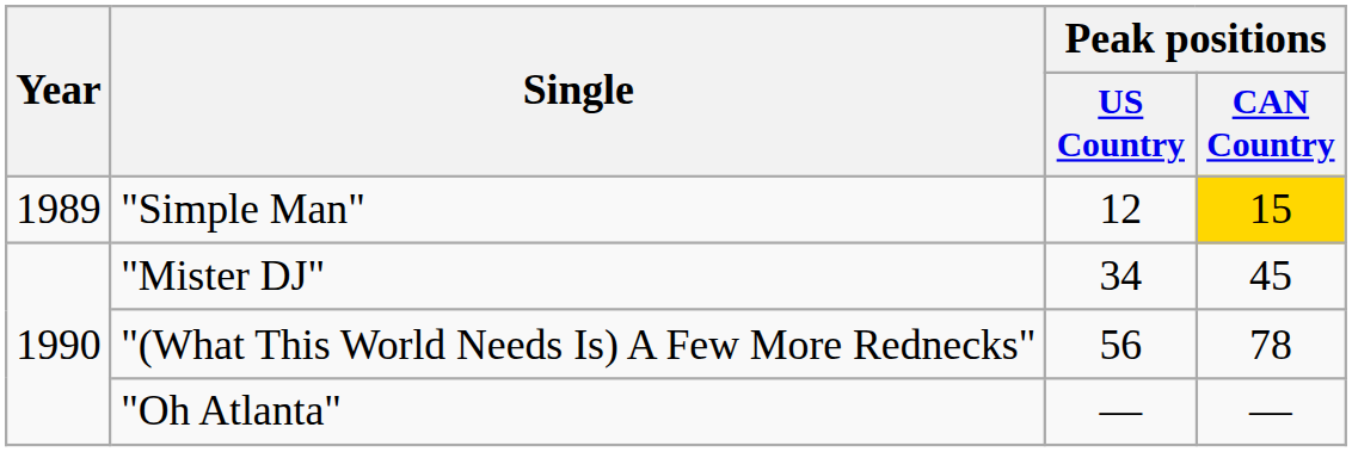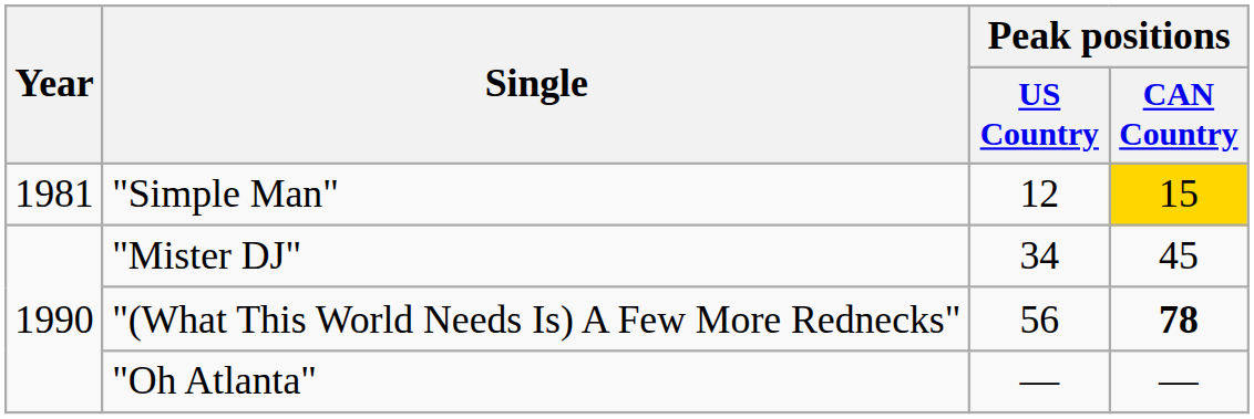 <table class="wikitable" style="text-align:center;">
 <tr>
 <th rowspan="2">Year</th>
 <th rowspan="2">Single</th>
 <th colspan="2">Peak positions</th>
 </tr>
 <tr style="font-size:smaller;">
 <th width="50"><a href='#'>US Country</a></th>
 <th width="50"><a href='#'>CAN Country</a></th>
 </tr>
 <tr>
-<td>1989</td>
+<td>1981</td>
 <td align="left">"Simple Man"</td>
 <td>12</td>
 <td style="background: gold;">15</td>
 </tr>
 <tr>
 <td rowspan="3">1990</td>
 <td align="left">"Mister DJ"</td>
 <td>34</td>
 <td>45</td>
 </tr>
 <tr>
 <td align="left">"(What This World Needs Is) A Few More Rednecks"</td>
 <td>56</td>
-<td>78</td>
+<td><strong>78</strong></td>
 </tr>
 <tr>
 <td align="left">"Oh Atlanta"</td>
 <td>—</td>
 <td>—</td>
 </tr>
 </table>
